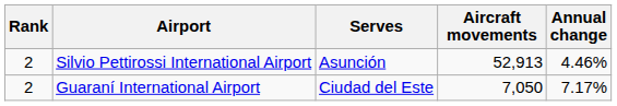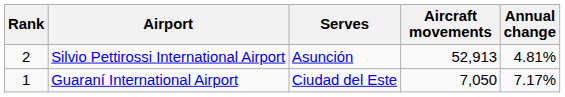 <table class="wikitable sortable">
 <tr>
 <th>Rank</th>
 <th>Airport</th>
 <th>Serves</th>
 <th style="width:100px">Aircraft<br>movements</th>
 <th>Annual<br>change</th>
 </tr>
 <tr>
 <td align="center">2</td>
 <td><a href='#'>Silvio Pettirossi International Airport</a></td>
 <td><a href='#'>Asunción</a></td>
 <td align="right">52,913</td>
-<td align="right">4.46%</td>
+<td align="right">4.81%</td>
 </tr>
 <tr>
-<td align="center">2</td>
+<td align="center">1</td>
 <td><a href='#'>Guaraní International Airport</a></td>
 <td><a href='#'>Ciudad del Este</a></td>
 <td align="right">7,050</td>
 <td align="right">7.17%</td>
 </tr>
 </table>
